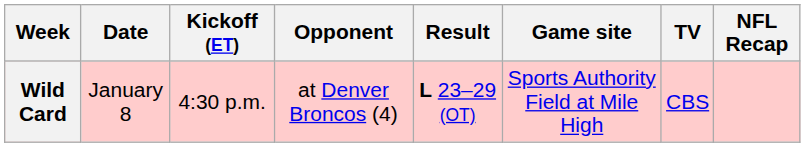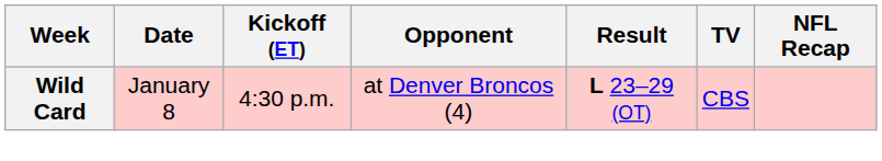 <table class="wikitable">
 <tr>
 <th>Week</th>
 <th>Date</th>
 <th>Kickoff <small>(<a href='#'>ET</a>)</small></th>
 <th>Opponent</th>
 <th>Result</th>
-<th>Game site</th>
 <th>TV</th>
 <th>NFL Recap</th>
 </tr>
 <tr style="background:#fcc;">
 <th>Wild Card</th>
 <td style="text-align:center;">January 8</td>
 <td style="text-align:center;">4:30 p.m.</td>
 <td style="text-align:center;">at <a href='#'>Denver Broncos</a> (4)</td>
 <td style="text-align:center;"><strong>L</strong> <a href='#'>23–29 <small>(OT)</small></a></td>
-<td style="text-align:center;"><a href='#'>Sports Authority Field at Mile High</a></td>
 <td style="text-align:center;"><a href='#'>CBS</a></td>
 <td style="text-align:center;"></td>
 </tr>
 </table>
